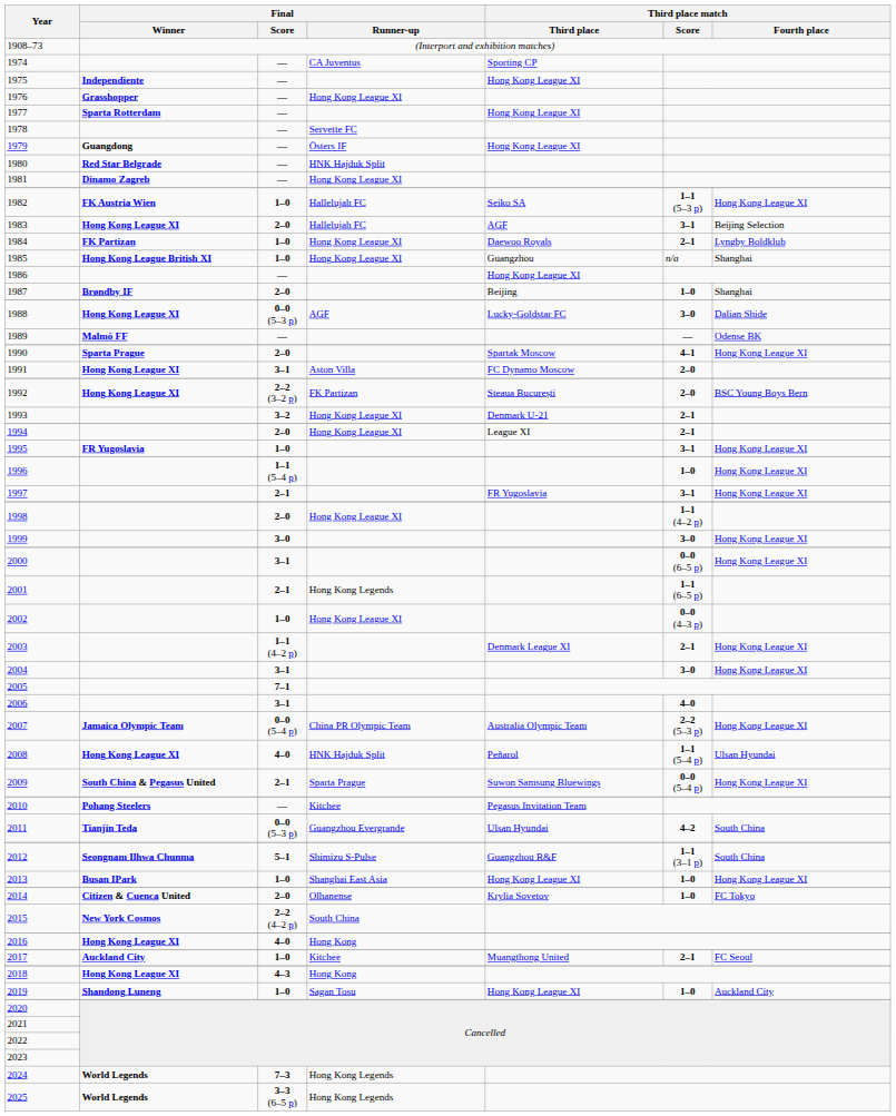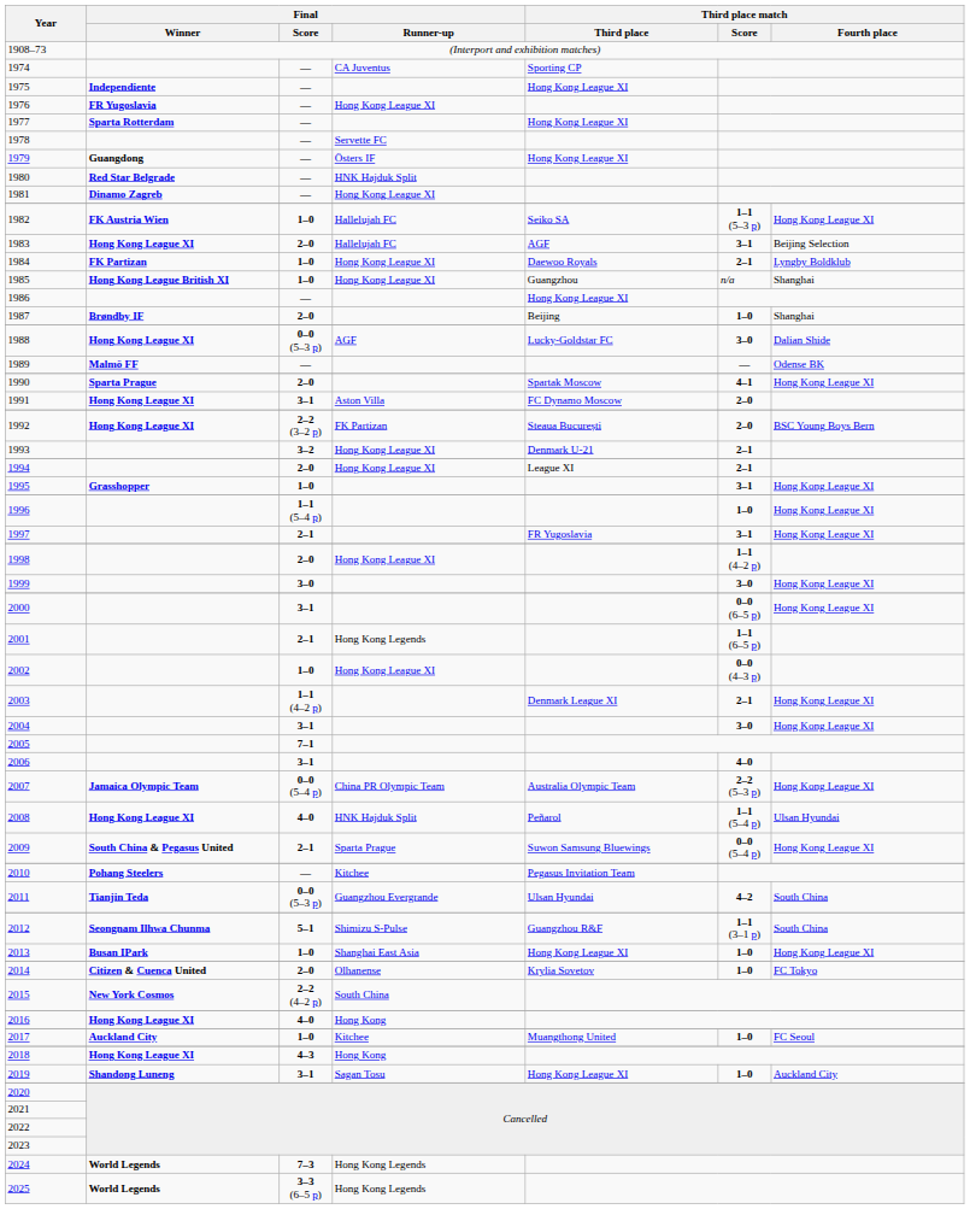 <table class="wikitable sortable" style="font-size: 90%; text-align: left; width: 100%;">
 <tr>
 <th rowspan="2" width=80px>Year</th>
 <th colspan="3">Final</th>
 <th colspan="3">Third place match</th>
 </tr>
 <tr>
 <th width=200px>Winner</th>
 <th width=50px>Score</th>
 <th width=200px>Runner-up</th>
 <th width=200px>Third place</th>
 <th width=50px>Score</th>
 <th width=200px>Fourth place</th>
 </tr>
 <tr>
 <td>1908–73 </td>
 <td colspan=6 align=center><em>(Interport and exhibition matches)</em></td>
 </tr>
 <tr>
 <td>1974</td>
 <td><strong></strong></td>
 <td align=center>— </td>
 <td> <a href='#'>CA Juventus</a></td>
 <td> <a href='#'>Sporting CP</a></td>
 <td colspan=2></td>
 </tr>
 <tr>
 <td>1975 </td>
 <td> <strong><a href='#'>Independiente</a></strong></td>
 <td align=center>— </td>
 <td></td>
 <td> <a href='#'>Hong Kong League XI</a></td>
 <td colspan=2></td>
 </tr>
 <tr>
 <td>1976 </td>
-<td> <strong><a href='#'>Grasshopper</a></strong></td>
+<td><strong> <a href='#'>FR Yugoslavia</a></strong></td>
 <td align=center>— </td>
 <td> <a href='#'>Hong Kong League XI</a></td>
 <td></td>
 <td colspan=2></td>
 </tr>
 <tr>
 <td>1977</td>
 <td> <strong><a href='#'>Sparta Rotterdam</a></strong></td>
 <td align=center>— </td>
 <td></td>
 <td> <a href='#'>Hong Kong League XI</a></td>
 <td colspan=2></td>
 </tr>
 <tr>
 <td>1978</td>
 <td><strong></strong></td>
 <td align=center>— </td>
 <td> <a href='#'>Servette FC</a></td>
 <td></td>
 <td colspan=2></td>
 </tr>
 <tr>
 <td><a href='#'>1979</a></td>
 <td> <strong>Guangdong</strong></td>
 <td align=center>— </td>
 <td> <a href='#'>Östers IF</a></td>
 <td> <a href='#'>Hong Kong League XI</a></td>
 <td colspan=2></td>
 </tr>
 <tr>
 <td>1980</td>
 <td> <strong><a href='#'>Red Star Belgrade</a></strong></td>
 <td align=center>— </td>
 <td> <a href='#'>HNK Hajduk Split</a></td>
 <td></td>
 <td colspan=2></td>
 </tr>
 <tr>
 <td>1981</td>
 <td> <strong><a href='#'>Dinamo Zagreb</a></strong></td>
 <td align=center>— </td>
 <td> <a href='#'>Hong Kong League XI</a></td>
 <td></td>
 <td colspan=2></td>
 </tr>
 <tr>
 </tr>
 <tr>
 <td>1982</td>
 <td> <strong><a href='#'>FK Austria Wien</a></strong></td>
 <td align=center><strong>1–0</strong></td>
 <td> <a href='#'>Hallelujah FC</a></td>
 <td> <a href='#'>Seiko SA</a></td>
 <td align=center><strong>1–1</strong><br>(5–3 <a href='#'>p</a>)</td>
 <td> <a href='#'>Hong Kong League XI</a></td>
 </tr>
 <tr>
 <td>1983</td>
 <td> <strong><a href='#'>Hong Kong League XI</a></strong></td>
 <td align=center><strong>2–0</strong></td>
 <td> <a href='#'>Hallelujah FC</a></td>
 <td> <a href='#'>AGF</a></td>
 <td align=center><strong>3–1</strong></td>
 <td> Beijing Selection</td>
 </tr>
 <tr>
 <td>1984</td>
 <td> <strong><a href='#'>FK Partizan</a></strong></td>
 <td align=center><strong>1–0</strong></td>
 <td> <a href='#'>Hong Kong League XI</a></td>
 <td> <a href='#'>Daewoo Royals</a></td>
 <td align=center><strong>2–1</strong></td>
 <td> <a href='#'>Lyngby Boldklub</a></td>
 </tr>
 <tr>
 <td>1985</td>
 <td> <strong><a href='#'>Hong Kong League British XI</a></strong></td>
 <td align=center><strong>1–0</strong></td>
 <td> <a href='#'>Hong Kong League XI</a></td>
 <td> Guangzhou</td>
 <td><em>n/a</em></td>
 <td> Shanghai</td>
 </tr>
 <tr>
 <td>1986</td>
 <td><strong></strong></td>
 <td align=center>— </td>
 <td></td>
 <td> <a href='#'>Hong Kong League XI</a></td>
 <td colspan=2></td>
 </tr>
 <tr>
 <td>1987</td>
 <td> <strong><a href='#'>Brøndby IF</a></strong></td>
 <td align=center><strong>2–0</strong></td>
 <td></td>
 <td> Beijing</td>
 <td align=center><strong>1–0</strong></td>
 <td> Shanghai</td>
 </tr>
 <tr>
 </tr>
 <tr>
 <td>1988</td>
 <td> <strong><a href='#'>Hong Kong League XI</a></strong></td>
 <td align=center><strong>0–0</strong><br>(5–3 <a href='#'>p</a>)</td>
 <td> <a href='#'>AGF</a></td>
 <td> <a href='#'>Lucky-Goldstar FC</a></td>
 <td align=center><strong>3–0</strong></td>
 <td> <a href='#'>Dalian Shide</a></td>
 </tr>
 <tr>
 <td>1989</td>
 <td> <strong><a href='#'>Malmö FF</a></strong></td>
 <td align=center>— </td>
 <td></td>
 <td></td>
 <td align=center>— </td>
 <td> <a href='#'>Odense BK</a></td>
 </tr>
 <tr>
 </tr>
 <tr>
 <td>1990</td>
 <td> <strong><a href='#'>Sparta Prague</a></strong></td>
 <td align=center><strong>2–0</strong></td>
 <td></td>
 <td> <a href='#'>Spartak Moscow</a></td>
 <td align=center><strong>4–1</strong></td>
 <td> <a href='#'>Hong Kong League XI</a></td>
 </tr>
 <tr>
 <td>1991</td>
 <td> <strong><a href='#'>Hong Kong League XI</a></strong></td>
 <td align=center><strong>3–1</strong></td>
 <td> <a href='#'>Aston Villa</a></td>
 <td> <a href='#'>FC Dynamo Moscow</a></td>
 <td align=center><strong>2–0</strong></td>
 <td></td>
 </tr>
 <tr>
 </tr>
 <tr>
 <td>1992</td>
 <td> <strong><a href='#'>Hong Kong League XI</a></strong></td>
 <td align=center><strong>2–2</strong><br>(3–2 <a href='#'>p</a>)</td>
 <td> <a href='#'>FK Partizan</a></td>
 <td> <a href='#'>Steaua București</a></td>
 <td align=center><strong>2–0</strong></td>
 <td> <a href='#'>BSC Young Boys Bern</a></td>
 </tr>
 <tr>
 <td>1993</td>
 <td><strong></strong></td>
 <td align=center><strong>3–2</strong></td>
 <td> <a href='#'>Hong Kong League XI</a></td>
 <td> <a href='#'>Denmark U-21</a></td>
 <td align=center><strong>2–1</strong></td>
 <td></td>
 </tr>
 <tr>
 </tr>
 <tr>
 <td><a href='#'>1994</a></td>
 <td><strong></strong></td>
 <td align=center><strong>2–0</strong></td>
 <td> <a href='#'>Hong Kong League XI</a></td>
 <td> League XI</td>
 <td align=center><strong>2–1</strong></td>
 <td></td>
 </tr>
 <tr>
 <td><a href='#'>1995</a></td>
-<td><strong> <a href='#'>FR Yugoslavia</a></strong></td>
+<td> <strong><a href='#'>Grasshopper</a></strong></td>
 <td align=center><strong>1–0</strong></td>
 <td></td>
 <td></td>
 <td align=center><strong>3–1</strong></td>
 <td> <a href='#'>Hong Kong League XI</a></td>
 </tr>
 <tr>
 </tr>
 <tr>
 <td><a href='#'>1996</a></td>
 <td><strong></strong></td>
 <td align=center><strong>1–1</strong><br>(5–4 <a href='#'>p</a>)</td>
 <td></td>
 <td></td>
 <td align=center><strong>1–0</strong></td>
 <td> <a href='#'>Hong Kong League XI</a></td>
 </tr>
 <tr>
 <td><a href='#'>1997</a></td>
 <td><strong></strong></td>
 <td align=center><strong>2–1</strong></td>
 <td></td>
 <td> <a href='#'>FR Yugoslavia</a></td>
 <td align=center><strong>3–1</strong></td>
 <td> <a href='#'>Hong Kong League XI</a></td>
 </tr>
 <tr>
 </tr>
 <tr>
 <td><a href='#'>1998</a></td>
 <td><strong></strong></td>
 <td align=center><strong>2–0</strong></td>
 <td> <a href='#'>Hong Kong League XI</a></td>
 <td></td>
 <td align=center><strong>1–1</strong><br>(4–2 <a href='#'>p</a>)</td>
 <td></td>
 </tr>
 <tr>
 <td><a href='#'>1999</a></td>
 <td><strong></strong></td>
 <td align=center><strong>3–0</strong></td>
 <td></td>
 <td></td>
 <td align=center><strong>3–0</strong></td>
 <td> <a href='#'>Hong Kong League XI</a></td>
 </tr>
 <tr>
 </tr>
 <tr>
 <td><a href='#'>2000</a></td>
 <td><strong></strong></td>
 <td align=center><strong>3–1</strong></td>
 <td></td>
 <td></td>
 <td align=center><strong>0–0</strong><br>(6–5 <a href='#'>p</a>)</td>
 <td> <a href='#'>Hong Kong League XI</a></td>
 </tr>
 <tr>
 <td><a href='#'>2001</a></td>
 <td><strong></strong></td>
 <td align=center><strong>2–1</strong></td>
 <td> Hong Kong Legends</td>
 <td></td>
 <td align=center><strong>1–1</strong><br>(6–5 <a href='#'>p</a>)</td>
 <td></td>
 </tr>
 <tr>
 <td><a href='#'>2002</a></td>
 <td><strong></strong></td>
 <td align=center><strong>1–0</strong></td>
 <td> <a href='#'>Hong Kong League XI</a></td>
 <td></td>
 <td align=center><strong>0–0</strong><br>(4–3 <a href='#'>p</a>)</td>
 <td></td>
 </tr>
 <tr>
 <td><a href='#'>2003</a></td>
 <td><strong></strong></td>
 <td align=center><strong>1–1</strong><br>(4–2 <a href='#'>p</a>)</td>
 <td></td>
 <td> <a href='#'>Denmark League XI</a></td>
 <td align=center><strong>2–1</strong></td>
 <td> <a href='#'>Hong Kong League XI</a></td>
 </tr>
 <tr>
 <td><a href='#'>2004</a></td>
 <td><strong></strong></td>
 <td align=center><strong>3–1</strong></td>
 <td></td>
 <td></td>
 <td align=center><strong>3–0</strong></td>
 <td> <a href='#'>Hong Kong League XI</a></td>
 </tr>
 <tr>
 <td><a href='#'>2005</a></td>
 <td><strong></strong></td>
 <td align=center><strong>7–1</strong></td>
 <td></td>
 <td colspan=3></td>
 </tr>
 <tr>
 <td><a href='#'>2006</a></td>
 <td><strong></strong></td>
 <td align=center><strong>3–1</strong></td>
 <td></td>
 <td></td>
 <td align=center><strong>4–0</strong></td>
 <td></td>
 </tr>
 <tr>
 <td><a href='#'>2007</a></td>
 <td><strong> <a href='#'>Jamaica Olympic Team</a></strong></td>
 <td align=center><strong>0–0</strong><br>(5–4 <a href='#'>p</a>)</td>
 <td> <a href='#'>China PR Olympic Team</a></td>
 <td> <a href='#'>Australia Olympic Team</a></td>
 <td align=center><strong>2–2</strong><br>(5–3 <a href='#'>p</a>)</td>
 <td> <a href='#'>Hong Kong League XI</a></td>
 </tr>
 <tr>
 <td><a href='#'>2008</a></td>
 <td> <strong><a href='#'>Hong Kong League XI</a></strong></td>
 <td align=center><strong>4–0</strong></td>
 <td> <a href='#'>HNK Hajduk Split</a></td>
 <td> <a href='#'>Peñarol</a></td>
 <td align=center><strong>1–1</strong><br>(5–4 <a href='#'>p</a>)</td>
 <td> <a href='#'>Ulsan Hyundai</a></td>
 </tr>
 <tr>
 <td><a href='#'>2009</a></td>
 <td> <strong><a href='#'>South China</a> & <a href='#'>Pegasus</a> United</strong></td>
 <td align=center><strong>2–1</strong></td>
 <td> <a href='#'>Sparta Prague</a></td>
 <td> <a href='#'>Suwon Samsung Bluewings</a></td>
 <td align=center><strong>0–0</strong><br>(5–4 <a href='#'>p</a>)</td>
 <td> <a href='#'>Hong Kong League XI</a></td>
 </tr>
 <tr>
 </tr>
 <tr>
 <td><a href='#'>2010</a></td>
 <td> <strong><a href='#'>Pohang Steelers</a></strong></td>
 <td align=center>— </td>
 <td> <a href='#'>Kitchee</a></td>
 <td> <a href='#'>Pegasus Invitation Team</a></td>
 <td colspan=2></td>
 </tr>
 <tr>
 <td><a href='#'>2011</a></td>
 <td> <strong><a href='#'>Tianjin Teda</a></strong></td>
 <td align=center><strong>0–0</strong><br>(5–3 <a href='#'>p</a>)</td>
 <td> <a href='#'>Guangzhou Evergrande</a></td>
 <td> <a href='#'>Ulsan Hyundai</a></td>
 <td align=center><strong>4–2</strong></td>
 <td> <a href='#'>South China</a></td>
 </tr>
 <tr>
 </tr>
 <tr>
 <td><a href='#'>2012</a></td>
 <td> <strong><a href='#'>Seongnam Ilhwa Chunma</a></strong></td>
 <td align=center><strong>5–1</strong></td>
 <td> <a href='#'>Shimizu S-Pulse</a></td>
 <td> <a href='#'>Guangzhou R&F</a></td>
 <td align=center><strong>1–1</strong><br>(3–1 <a href='#'>p</a>)</td>
 <td> <a href='#'>South China</a></td>
 </tr>
 <tr>
 <td><a href='#'>2013</a></td>
 <td> <strong><a href='#'>Busan IPark</a></strong></td>
 <td align=center><strong>1–0</strong></td>
 <td> <a href='#'>Shanghai East Asia</a></td>
 <td> <a href='#'>Hong Kong League XI</a></td>
 <td align=center><strong>1–0</strong></td>
 <td> <a href='#'>Hong Kong League XI</a></td>
 </tr>
 <tr>
 </tr>
 <tr>
 <td><a href='#'>2014</a></td>
 <td> <strong><a href='#'>Citizen</a> & <a href='#'>Cuenca</a> United</strong></td>
 <td align=center><strong>2–0</strong></td>
 <td> <a href='#'>Olhanense</a></td>
 <td> <a href='#'>Krylia Sovetov</a></td>
 <td align=center><strong>1–0</strong></td>
 <td> <a href='#'>FC Tokyo</a></td>
 </tr>
 <tr>
 <td><a href='#'>2015</a></td>
 <td> <strong><a href='#'>New York Cosmos</a></strong></td>
 <td align=center><strong>2–2</strong><br>(4–2 <a href='#'>p</a>)</td>
 <td> <a href='#'>South China</a></td>
 <td colspan=3></td>
 </tr>
 <tr>
 </tr>
 <tr>
 </tr>
 <tr>
 <td><a href='#'>2016</a></td>
 <td> <strong><a href='#'>Hong Kong League XI</a></strong></td>
 <td align=center><strong>4–0</strong></td>
 <td> <a href='#'>Hong Kong</a></td>
 <td colspan=3></td>
 </tr>
 <tr>
 </tr>
 <tr>
 <td><a href='#'>2017</a></td>
 <td> <strong><a href='#'>Auckland City</a></strong></td>
 <td align=center><strong>1–0</strong></td>
 <td> <a href='#'>Kitchee</a></td>
 <td> <a href='#'>Muangthong United</a></td>
-<td align=center><strong>2–1</strong></td>
+<td align=center><strong>1–0</strong></td>
 <td> <a href='#'>FC Seoul</a></td>
 </tr>
 <tr>
 </tr>
 <tr>
 <td><a href='#'>2018</a></td>
 <td> <strong><a href='#'>Hong Kong League XI</a></strong></td>
 <td align=center><strong>4–3</strong></td>
 <td> <a href='#'>Hong Kong</a></td>
 <td colspan=3></td>
 </tr>
 <tr>
 <td><a href='#'>2019</a></td>
 <td> <strong><a href='#'>Shandong Luneng</a></strong></td>
-<td align=center><strong>1–0</strong></td>
+<td align=center><strong>3–1</strong></td>
 <td> <a href='#'>Sagan Tosu</a></td>
 <td> <a href='#'>Hong Kong League XI</a></td>
 <td align=center><strong>1–0</strong></td>
 <td> <a href='#'>Auckland City</a></td>
 </tr>
 <tr>
 </tr>
 <tr>
 </tr>
 <tr>
 </tr>
 <tr>
 <td><a href='#'>2020</a></td>
 <td rowspan=4 colspan=6 style= "text-align:center; background:#efefef"><em>Cancelled</em> </td>
 </tr>
 <tr>
 <td>2021</td>
 </tr>
 <tr>
 <td>2022</td>
 </tr>
 <tr>
 <td>2023</td>
 </tr>
 <tr>
 <td><a href='#'>2024</a></td>
 <td><strong>World Legends</strong></td>
 <td align=center><strong>7–3</strong></td>
 <td> Hong Kong Legends</td>
 <td colspan=3></td>
 </tr>
 <tr>
 <td><a href='#'>2025</a></td>
 <td><strong>World Legends</strong></td>
 <td align=center><strong>3–3</strong><br>(6–5 <a href='#'>p</a>)</td>
 <td> Hong Kong Legends</td>
 <td colspan=3></td>
 </tr>
 </table>
